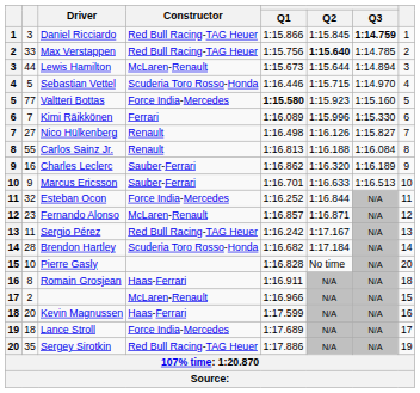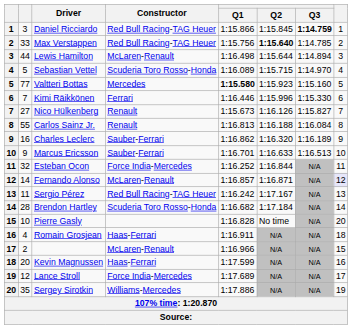 <table class="wikitable sortable" style="font-size:85%">
 <tr>
 <th rowspan=2></th>
 <th rowspan=2></th>
 <th rowspan=2>Driver</th>
 <th rowspan=2>Constructor</th>
 <th colspan=3></th>
 <th rowspan=2></th>
 </tr>
 <tr>
 <th>Q1</th>
 <th>Q2</th>
 <th>Q3</th>
 </tr>
 <tr>
 <th>1</th>
 <td align="center">3</td>
 <td data-sort-value="RIC"> <a href='#'>Daniel Ricciardo</a></td>
 <td><a href='#'>Red Bull Racing</a>-<a href='#'>TAG Heuer</a></td>
 <td>1:15.866</td>
 <td>1:15.845</td>
 <td><strong>1:14.759</strong></td>
 <td align="center">1</td>
 </tr>
 <tr>
 <th>2</th>
 <td align="center">33</td>
 <td data-sort-value="VER"> <a href='#'>Max Verstappen</a></td>
 <td><a href='#'>Red Bull Racing</a>-<a href='#'>TAG Heuer</a></td>
 <td>1:15.756</td>
 <td><strong>1:15.640</strong></td>
 <td>1:14.785</td>
 <td align="center">2</td>
 </tr>
 <tr>
 <th>3</th>
 <td align="center">44</td>
 <td data-sort-value="HAM"> <a href='#'>Lewis Hamilton</a></td>
 <td><a href='#'>McLaren</a>-<a href='#'>Renault</a></td>
-<td>1:15.673</td>
+<td>1:16.498</td>
 <td>1:15.644</td>
 <td>1:14.894</td>
 <td align="center">3</td>
 </tr>
 <tr>
 <th>4</th>
 <td align="center">5</td>
 <td data-sort-value="VET"> <a href='#'>Sebastian Vettel</a></td>
 <td><a href='#'>Scuderia Toro Rosso</a>-<a href='#'>Honda</a></td>
-<td>1:16.446</td>
+<td>1:16.089</td>
 <td>1:15.715</td>
 <td>1:14.970</td>
 <td align="center">4</td>
 </tr>
 <tr>
 <th>5</th>
 <td align="center">77</td>
 <td data-sort-value="BOT"> <a href='#'>Valtteri Bottas</a></td>
-<td><a href='#'>Force India</a>-<a href='#'>Mercedes</a></td>
+<td><a href='#'>Mercedes</a></td>
 <td><strong>1:15.580</strong></td>
 <td>1:15.923</td>
 <td>1:15.160</td>
 <td align="center">5</td>
 </tr>
 <tr>
 <th>6</th>
 <td align="center">7</td>
 <td data-sort-value="RAI"> <a href='#'>Kimi Räikkönen</a></td>
 <td><a href='#'>Ferrari</a></td>
-<td>1:16.089</td>
+<td>1:16.446</td>
 <td>1:15.996</td>
 <td>1:15.330</td>
 <td align="center">6</td>
 </tr>
 <tr>
 <th>7</th>
 <td align="center">27</td>
 <td data-sort-value="HUL"> <a href='#'>Nico Hülkenberg</a></td>
 <td><a href='#'>Renault</a></td>
-<td>1:16.498</td>
+<td>1:15.673</td>
 <td>1:16.126</td>
 <td>1:15.827</td>
 <td align="center">7</td>
 </tr>
 <tr>
 <th>8</th>
 <td align="center">55</td>
 <td data-sort-value="SAI"> <a href='#'>Carlos Sainz Jr.</a></td>
 <td><a href='#'>Renault</a></td>
 <td>1:16.813</td>
 <td>1:16.188</td>
 <td>1:16.084</td>
 <td align="center">8</td>
 </tr>
 <tr>
 <th>9</th>
 <td align="center">16</td>
 <td data-sort-value="LEC"> <a href='#'>Charles Leclerc</a></td>
 <td><a href='#'>Sauber</a>-<a href='#'>Ferrari</a></td>
 <td>1:16.862</td>
 <td>1:16.320</td>
 <td>1:16.189</td>
 <td align="center">9</td>
 </tr>
 <tr>
 <th>10</th>
 <td align="center">9</td>
 <td data-sort-value="ERI"> <a href='#'>Marcus Ericsson</a></td>
 <td><a href='#'>Sauber</a>-<a href='#'>Ferrari</a></td>
 <td>1:16.701</td>
 <td>1:16.633</td>
 <td>1:16.513</td>
 <td align="center">10</td>
 </tr>
 <tr>
 <th>11</th>
 <td align="center">32</td>
 <td data-sort-value="OCO"> <a href='#'>Esteban Ocon</a></td>
 <td><a href='#'>Force India</a>-<a href='#'>Mercedes</a></td>
 <td>1:16.252</td>
 <td>1:16.844</td>
 <td style="background: silver" align="center"><small>N/A</small></td>
 <td align="center">11</td>
 </tr>
 <tr>
 <th>12</th>
-<td align="center">23</td>
+<td align="center">14</td>
 <td data-sort-value="ALO"> <a href='#'>Fernando Alonso</a></td>
 <td><a href='#'>McLaren</a>-<a href='#'>Renault</a></td>
 <td>1:16.857</td>
 <td>1:16.871</td>
 <td style="background: silver" align="center"><small>N/A</small></td>
-<td align="center">12</td>
+<td align="center" style="background: lavender;">12</td>
 </tr>
 <tr>
 <th>13</th>
 <td align="center">11</td>
 <td data-sort-value="PER"> <a href='#'>Sergio Pérez</a></td>
 <td><a href='#'>Red Bull Racing</a>-<a href='#'>TAG Heuer</a></td>
 <td>1:16.242</td>
 <td>1:17.167</td>
 <td style="background: silver" align="center"><small>N/A</small></td>
 <td align="center">13</td>
 </tr>
 <tr>
 <th>14</th>
 <td align="center">28</td>
 <td data-sort-value="HAR"> <a href='#'>Brendon Hartley</a></td>
 <td><a href='#'>Scuderia Toro Rosso</a>-<a href='#'>Honda</a></td>
 <td>1:16.682</td>
 <td>1:17.184</td>
 <td style="background: silver" align="center"><small>N/A</small></td>
 <td align="center">14</td>
 </tr>
 <tr>
 <th>15</th>
 <td align="center">10</td>
 <td data-sort-value="GAS"> <a href='#'>Pierre Gasly</a></td>
 <td></td>
 <td>1:16.828</td>
 <td>No time</td>
 <td style="background: silver" align="center"><small>N/A</small></td>
 <td align="center">20</td>
 </tr>
 <tr>
 <th>16</th>
-<td align="center">8</td>
+<td align="center">4</td>
 <td data-sort-value="GRO"> <a href='#'>Romain Grosjean</a></td>
 <td><a href='#'>Haas</a>-<a href='#'>Ferrari</a></td>
 <td>1:16.911</td>
 <td style="background: silver" align="center"><small>N/A</small></td>
 <td style="background: silver" align="center"><small>N/A</small></td>
 <td align="center">18</td>
 </tr>
 <tr>
 <th>17</th>
 <td align="center">2</td>
 <td data-sort-value="VAN"></td>
 <td><a href='#'>McLaren</a>-<a href='#'>Renault</a></td>
 <td>1:16.966</td>
 <td style="background: silver" align="center"><small>N/A</small></td>
 <td style="background: silver" align="center"><small>N/A</small></td>
 <td align="center">15</td>
 </tr>
 <tr>
 <th>18</th>
 <td align="center">20</td>
 <td data-sort-value="MAG"> <a href='#'>Kevin Magnussen</a></td>
 <td><a href='#'>Haas</a>-<a href='#'>Ferrari</a></td>
 <td>1:17.599</td>
 <td style="background: silver" align="center"><small>N/A</small></td>
 <td style="background: silver" align="center"><small>N/A</small></td>
 <td align="center">16</td>
 </tr>
 <tr>
 <th>19</th>
-<td align="center">18</td>
+<td align="center">12</td>
 <td data-sort-value="STR"> <a href='#'>Lance Stroll</a></td>
 <td><a href='#'>Force India</a>-<a href='#'>Mercedes</a></td>
 <td>1:17.689</td>
 <td style="background: silver" align="center"><small>N/A</small></td>
 <td style="background: silver" align="center"><small>N/A</small></td>
 <td align="center">17</td>
 </tr>
 <tr>
 <th>20</th>
 <td align="center">35</td>
 <td data-sort-value="SIR"> <a href='#'>Sergey Sirotkin</a></td>
-<td><a href='#'>Red Bull Racing</a>-<a href='#'>TAG Heuer</a></td>
+<td><a href='#'>Williams</a>-<a href='#'>Mercedes</a></td>
 <td>1:17.886</td>
 <td style="background: silver" align="center"><small>N/A</small></td>
 <td style="background: silver" align="center"><small>N/A</small></td>
 <td align="center">19</td>
 </tr>
 <tr>
 <th colspan="8"><a href='#'>107% time</a>: 1:20.870</th>
 </tr>
 <tr>
 <th colspan="8">Source:</th>
 </tr>
 </table>
